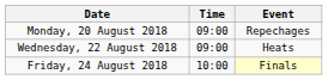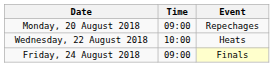 <table class = "wikitable" style="text-align:center;">
 <tr>
 <th width=220>Date</th>
 <th width=50>Time</th>
 <th width=100>Event</th>
 </tr>
 <tr>
 <td>Monday, 20 August 2018</td>
 <td>09:00</td>
 <td>Repechages</td>
 </tr>
 <tr>
 <td>Wednesday, 22 August 2018</td>
-<td>09:00</td>
+<td>10:00</td>
 <td>Heats</td>
 </tr>
 <tr>
 <td>Friday, 24 August 2018</td>
-<td>10:00</td>
+<td>09:00</td>
 <td bgcolor=ffffcc>Finals</td>
 </tr>
 </table>
